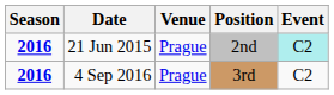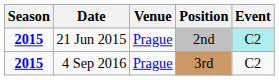 <table class="wikitable" style="text-align:center; font-size:95%;">
 <tr>
 <th>Season</th>
 <th>Date</th>
 <th>Venue</th>
 <th>Position</th>
 <th>Event</th>
 </tr>
 <tr>
-<td><strong><a href='#'>2016</a></strong></td>
+<td><strong><a href='#'>2015</a></strong></td>
 <td align=right>21 Jun 2015</td>
 <td align=left><a href='#'>Prague</a></td>
 <td bgcolor=silver>2nd</td>
 <td style="background: paleturquoise;">C2</td>
 </tr>
 <tr>
-<td><strong><a href='#'>2016</a></strong></td>
+<td><strong><a href='#'>2015</a></strong></td>
 <td align=right>4 Sep 2016</td>
 <td align=left><a href='#'>Prague</a></td>
 <td bgcolor=cc9966>3rd</td>
 <td>C2</td>
 </tr>
 </table>
